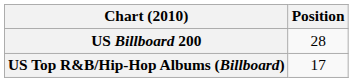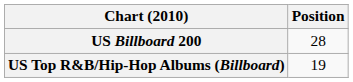 <table class="wikitable sortable plainrowheaders" style="text-align:center">
 <tr>
 <th scope="col">Chart (2010)</th>
 <th scope="col">Position</th>
 </tr>
 <tr>
 <th scope="row">US <em>Billboard</em> 200</th>
 <td>28</td>
 </tr>
 <tr>
 <th scope="row">US Top R&B/Hip-Hop Albums (<em>Billboard</em>)</th>
-<td>17</td>
+<td>19</td>
 </tr>
 </table>
